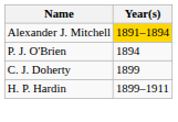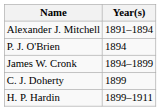 <table class="wikitable" border="1">
 <tr>
 <th>Name</th>
 <th>Year(s)</th>
 </tr>
 <tr>
 <td>Alexander J. Mitchell</td>
-<td style="background: gold;">1891–1894</td>
+<td>1891–1894</td>
 </tr>
 <tr>
 <td>P. J. O'Brien</td>
 <td>1894</td>
+</tr>
+<tr>
+<td>James W. Cronk</td>
+<td>1894–1899</td>
 </tr>
 <tr>
 <td>C. J. Doherty</td>
 <td>1899</td>
 </tr>
 <tr>
 <td>H. P. Hardin</td>
 <td>1899–1911</td>
 </tr>
 </table>
